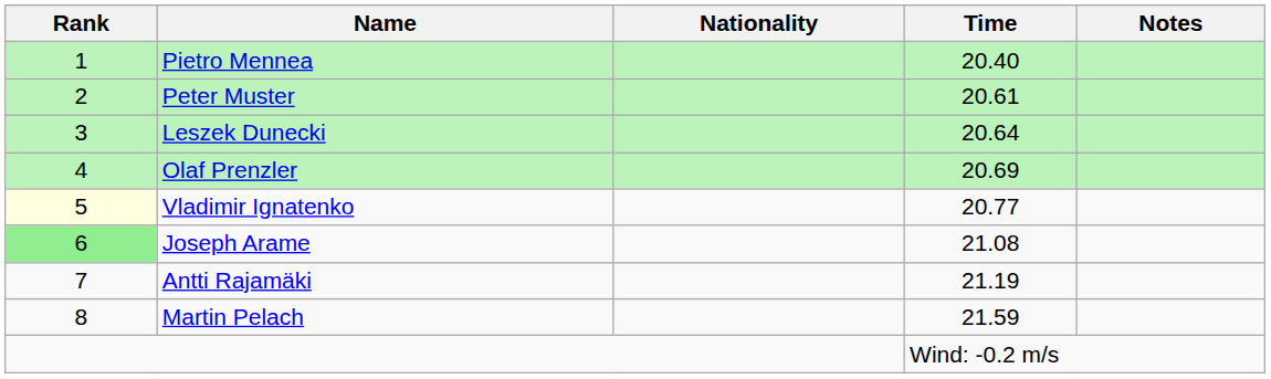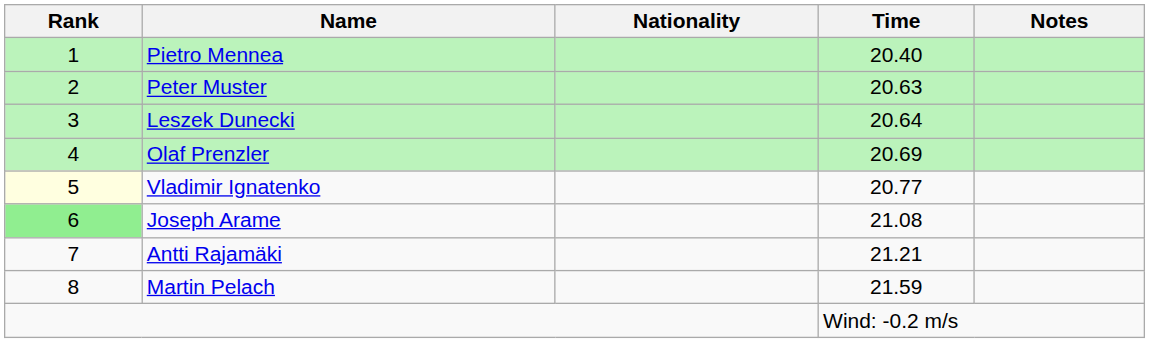 <table class="wikitable sortable" style="text-align:center;width: 55%">
 <tr>
 <th>Rank</th>
 <th>Name</th>
 <th>Nationality</th>
 <th>Time</th>
 <th>Notes</th>
 </tr>
 <tr bgcolor=bbf3bb>
 <td>1</td>
 <td align=left><a href='#'>Pietro Mennea</a></td>
 <td align=left></td>
 <td>20.40</td>
 <td></td>
 </tr>
 <tr bgcolor=bbf3bb>
 <td>2</td>
 <td align=left><a href='#'>Peter Muster</a></td>
 <td align=left></td>
-<td>20.61</td>
+<td>20.63</td>
 <td></td>
 </tr>
 <tr bgcolor=bbf3bb>
 <td>3</td>
 <td align=left><a href='#'>Leszek Dunecki</a></td>
 <td align=left></td>
 <td>20.64</td>
 <td></td>
 </tr>
 <tr bgcolor=bbf3bb>
 <td>4</td>
 <td align=left><a href='#'>Olaf Prenzler</a></td>
 <td align=left></td>
 <td>20.69</td>
 <td></td>
 </tr>
 <tr>
 <td style="background: lightyellow;">5</td>
 <td align=left><a href='#'>Vladimir Ignatenko</a></td>
 <td align=left></td>
 <td>20.77</td>
 <td></td>
 </tr>
 <tr>
 <td style="background: lightgreen;">6</td>
 <td align=left><a href='#'>Joseph Arame</a></td>
 <td align=left></td>
 <td>21.08</td>
 <td></td>
 </tr>
 <tr>
 <td>7</td>
 <td align=left><a href='#'>Antti Rajamäki</a></td>
 <td align=left></td>
-<td>21.19</td>
+<td>21.21</td>
 <td></td>
 </tr>
 <tr>
 <td>8</td>
 <td align=left><a href='#'>Martin Pelach</a></td>
 <td align=left></td>
 <td>21.59</td>
 <td></td>
 </tr>
 <tr class="sortbottom">
 <td colspan="3"></td>
 <td colspan="2" style="text-align:left;">Wind: -0.2 m/s</td>
 </tr>
 </table>
